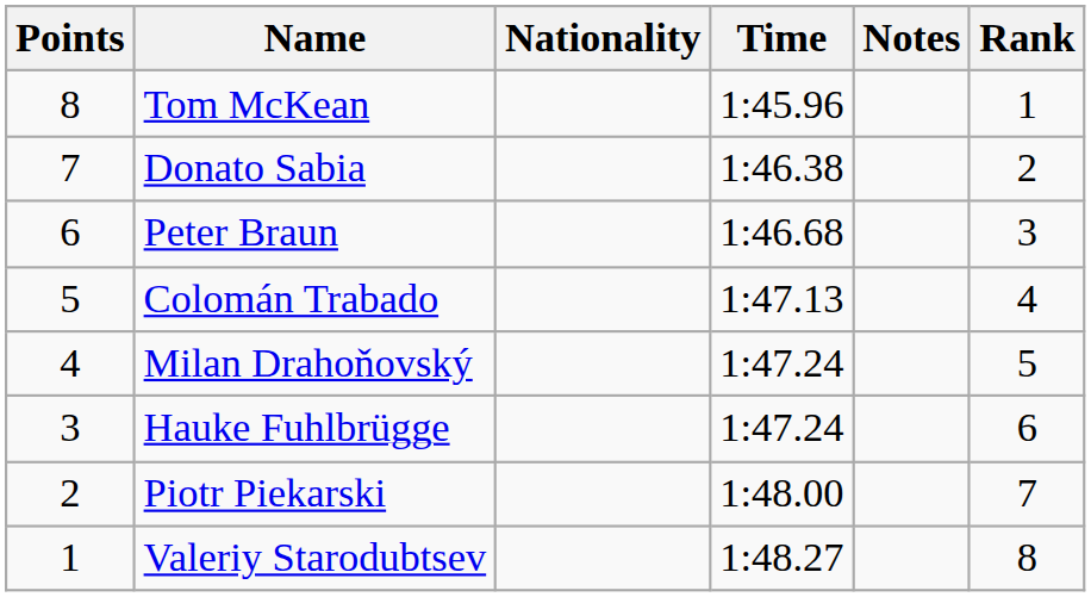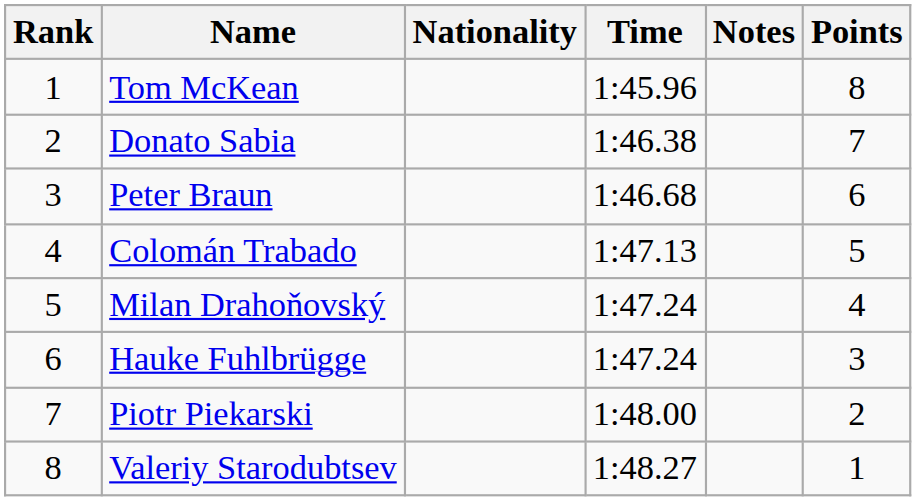 <table class="wikitable sortable" style="text-align:center">
 <tr>
-<th>Points</th>
+<th>Rank</th>
 <th>Name</th>
 <th>Nationality</th>
 <th>Time</th>
 <th>Notes</th>
-<th>Rank</th>
+<th>Points</th>
 </tr>
 <tr>
-<td>8</td>
+<td>1</td>
 <td align=left><a href='#'>Tom McKean</a></td>
 <td align=left></td>
 <td>1:45.96</td>
 <td></td>
-<td>1</td>
+<td>8</td>
 </tr>
 <tr>
-<td>7</td>
+<td>2</td>
 <td align=left><a href='#'>Donato Sabia</a></td>
 <td align=left></td>
 <td>1:46.38</td>
 <td></td>
-<td>2</td>
+<td>7</td>
 </tr>
 <tr>
-<td>6</td>
+<td>3</td>
 <td align=left><a href='#'>Peter Braun</a></td>
 <td align=left></td>
 <td>1:46.68</td>
 <td></td>
-<td>3</td>
+<td>6</td>
 </tr>
 <tr>
-<td>5</td>
+<td>4</td>
 <td align=left><a href='#'>Colomán Trabado</a></td>
 <td align=left></td>
 <td>1:47.13</td>
 <td></td>
-<td>4</td>
+<td>5</td>
 </tr>
 <tr>
-<td>4</td>
+<td>5</td>
 <td align=left><a href='#'>Milan Drahoňovský</a></td>
 <td align=left></td>
 <td>1:47.24</td>
 <td></td>
-<td>5</td>
+<td>4</td>
 </tr>
 <tr>
-<td>3</td>
+<td>6</td>
 <td align=left><a href='#'>Hauke Fuhlbrügge</a></td>
 <td align=left></td>
 <td>1:47.24</td>
 <td></td>
-<td>6</td>
+<td>3</td>
 </tr>
 <tr>
-<td>2</td>
+<td>7</td>
 <td align=left><a href='#'>Piotr Piekarski</a></td>
 <td align=left></td>
 <td>1:48.00</td>
 <td></td>
-<td>7</td>
+<td>2</td>
 </tr>
 <tr>
-<td>1</td>
+<td>8</td>
 <td align=left><a href='#'>Valeriy Starodubtsev</a></td>
 <td align=left></td>
 <td>1:48.27</td>
 <td></td>
-<td>8</td>
+<td>1</td>
 </tr>
 </table>
